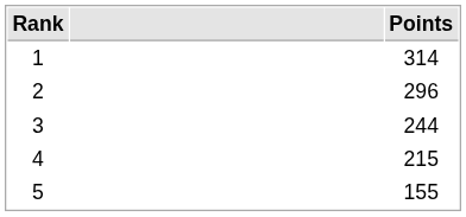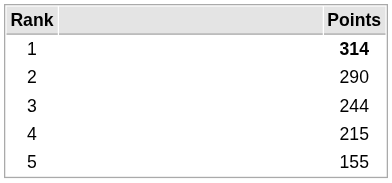 <table cellspacing="1" cellpadding="3" style="border:1px solid #AAAAAA;font-size:86%">
 <tr bgcolor="#E4E4E4">
 <th style="border-bottom:1px solid #AAAAAA" width=10>Rank</th>
 <th style="border-bottom:1px solid #AAAAAA" width=200></th>
 <th style="border-bottom:1px solid #AAAAAA" width=20>Points</th>
 </tr>
 <tr>
 <td align="center">1</td>
 <td></td>
-<td align=center>314</td>
+<td align=center><strong>314</strong></td>
 </tr>
 <tr>
 <td align="center">2</td>
 <td></td>
-<td align=center>296</td>
+<td align=center>290</td>
 </tr>
 <tr>
 <td align="center">3</td>
 <td></td>
 <td align=center>244</td>
 </tr>
 <tr>
 <td align="center">4</td>
 <td></td>
 <td align=center>215</td>
 </tr>
 <tr>
 <td align="center">5</td>
 <td></td>
 <td align=center>155</td>
 </tr>
 </table>
